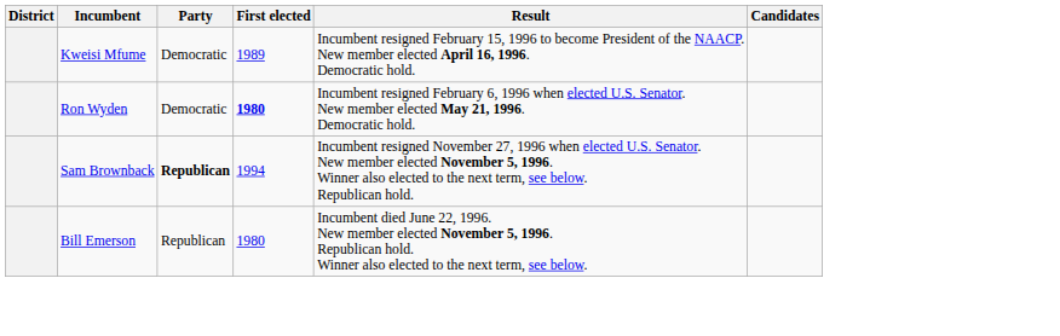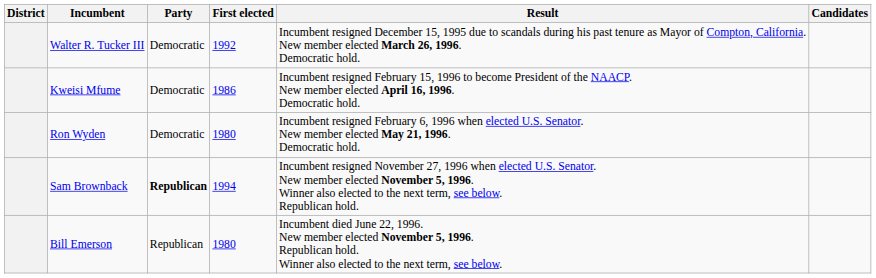 <table class=wikitable>
 <tr>
 <th>District</th>
 <th>Incumbent</th>
 <th>Party</th>
 <th>First elected</th>
 <th>Result</th>
 <th>Candidates</th>
 </tr>
 <tr>
 <th></th>
+<td><a href='#'>Walter R. Tucker III</a></td>
+<td>Democratic</td>
+<td><a href='#'>1992</a></td>
+<td>Incumbent resigned December 15, 1995 due to scandals during his past tenure as Mayor of <a href='#'>Compton, California</a>.<br>New member elected <strong>March 26, 1996</strong>.<br>Democratic hold.</td>
+<td nowrap></td>
+</tr>
+<tr>
+<th></th>
 <td><a href='#'>Kweisi Mfume</a></td>
 <td>Democratic</td>
-<td><a href='#'>1989</a></td>
+<td><a href='#'>1986</a></td>
 <td>Incumbent resigned February 15, 1996 to become President of the <a href='#'>NAACP</a>.<br>New member elected <strong>April 16, 1996</strong>.<br>Democratic hold.</td>
 <td nowrap></td>
 </tr>
 <tr>
 <th></th>
 <td><a href='#'>Ron Wyden</a></td>
 <td>Democratic</td>
-<td><strong><a href='#'>1980</a></strong></td>
+<td><a href='#'>1980</a></td>
 <td>Incumbent resigned February 6, 1996 when <a href='#'>elected U.S. Senator</a>.<br>New member elected <strong>May 21, 1996</strong>.<br>Democratic hold.</td>
 <td nowrap></td>
 </tr>
 <tr>
 <th></th>
 <td><a href='#'>Sam Brownback</a></td>
 <td><strong>Republican</strong></td>
 <td><a href='#'>1994</a></td>
 <td>Incumbent resigned November 27, 1996 when <a href='#'>elected U.S. Senator</a>.<br>New member elected <strong>November 5, 1996</strong>.<br>Winner also elected to the next term, <a href='#'>see below</a>.<br>Republican hold.</td>
 <td nowrap></td>
 </tr>
 <tr>
 <th></th>
 <td><a href='#'>Bill Emerson</a></td>
 <td>Republican</td>
 <td><a href='#'>1980</a></td>
 <td>Incumbent died June 22, 1996.<br>New member elected <strong>November 5, 1996</strong>.<br>Republican hold.<br>Winner also elected to the next term, <a href='#'>see below</a>.</td>
 <td nowrap></td>
 </tr>
 </table>
